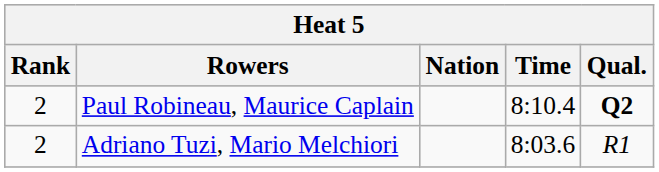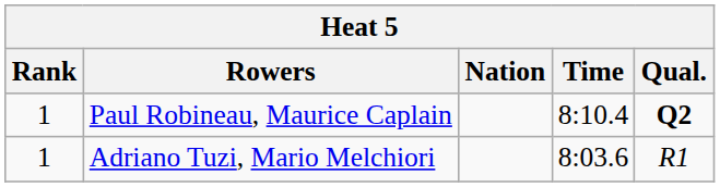 <table class="wikitable" style="text-align:center">
 <tr>
 <th colspan=5 align=center><strong>Heat 5</strong></th>
 </tr>
 <tr>
 <th>Rank</th>
 <th>Rowers</th>
 <th>Nation</th>
 <th>Time</th>
 <th>Qual.</th>
 </tr>
 <tr>
-<td>2</td>
+<td>1</td>
 <td align=left><a href='#'>Paul Robineau</a>, <a href='#'>Maurice Caplain</a></td>
 <td align=left></td>
 <td>8:10.4</td>
 <td><strong>Q2</strong></td>
 </tr>
 <tr>
-<td>2</td>
+<td>1</td>
 <td align=left><a href='#'>Adriano Tuzi</a>, <a href='#'>Mario Melchiori</a></td>
 <td align=left></td>
 <td>8:03.6</td>
 <td><em>R1</em></td>
 </tr>
 </table>
